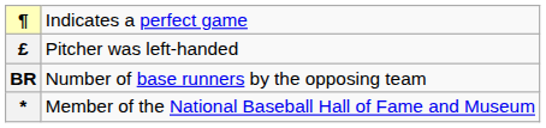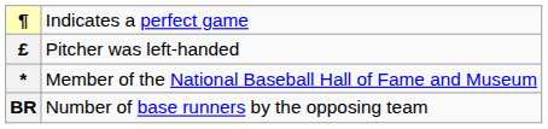 <table class="wikitable plainrowheaders" style="font-size:85%">
 <tr>
 <th scope="row" style="text-align:center; background-color:#ffffbb"> ¶ </th>
 <td>Indicates a <a href='#'>perfect game</a></td>
 </tr>
 <tr>
 <th scope="row" style="text-align:center">£</th>
 <td>Pitcher was left-handed</td>
 </tr>
 <tr>
+<th scope="row" style="text-align:center">*</th>
+<td>Member of the <a href='#'>National Baseball Hall of Fame and Museum</a></td>
+</tr>
+<tr>
 <th scope="row" style="text-align:center"><strong>BR</strong></th>
 <td>Number of <a href='#'>base runners</a> by the opposing team</td>
 </tr>
-<tr>
-<th scope="row" style="text-align:center">*</th>
-<td>Member of the <a href='#'>National Baseball Hall of Fame and Museum</a></td>
-</tr>
 </table>
